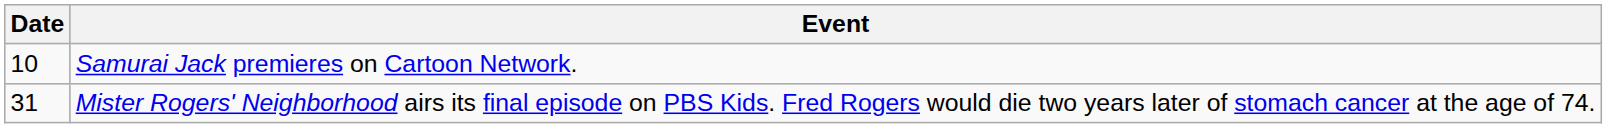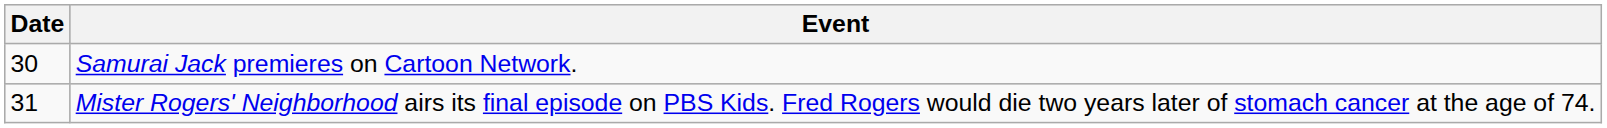 <table class="wikitable">
 <tr>
 <th>Date</th>
 <th>Event</th>
 </tr>
 <tr>
-<td>10</td>
+<td>30</td>
 <td><em><a href='#'>Samurai Jack</a></em> <a href='#'>premieres</a> on <a href='#'>Cartoon Network</a>.</td>
 </tr>
 <tr>
 <td>31</td>
 <td><em><a href='#'>Mister Rogers' Neighborhood</a></em> airs its <a href='#'>final episode</a> on <a href='#'>PBS Kids</a>. <a href='#'>Fred Rogers</a> would die two years later of <a href='#'>stomach cancer</a> at the age of 74.</td>
 </tr>
 </table>
